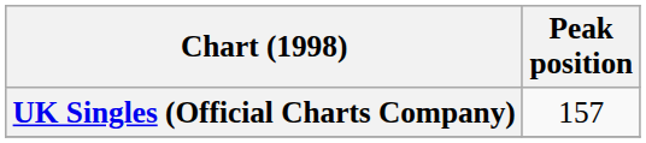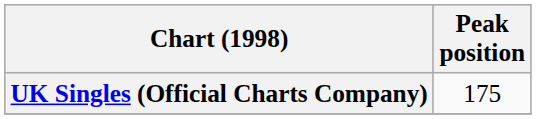 <table class="wikitable sortable plainrowheaders" style="text-align:center;">
 <tr>
 <th scope="col">Chart (1998)</th>
 <th scope="col">Peak<br>position</th>
 </tr>
 <tr>
 <th scope="row"><a href='#'>UK Singles</a> (Official Charts Company)</th>
-<td>157</td>
+<td>175</td>
 </tr>
 <tr>
 </tr>
 </table>
